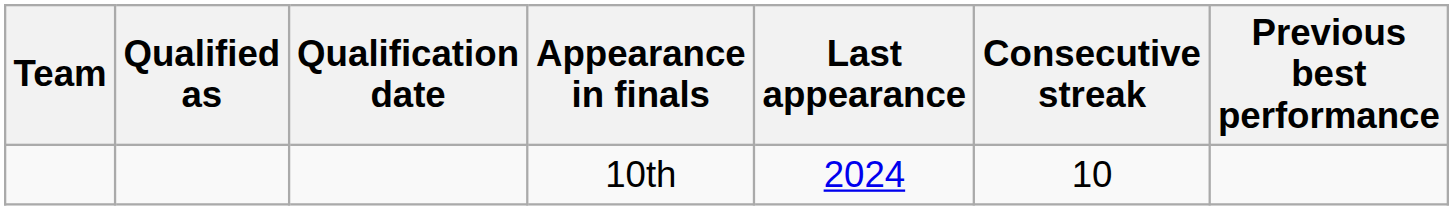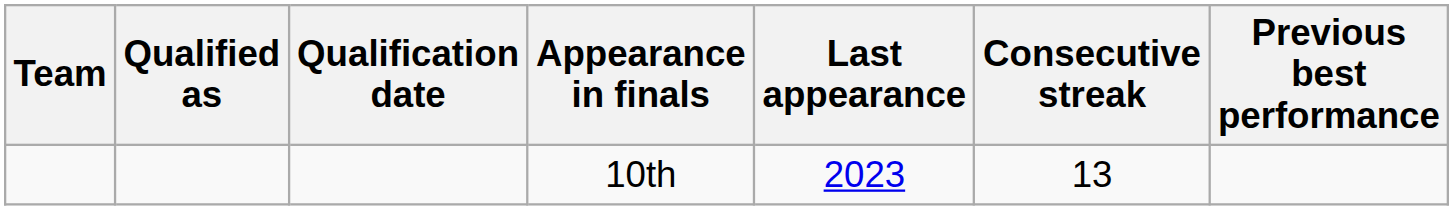 <table class="wikitable sortable" style="text-align: center;">
 <tr>
 <th>Team</th>
 <th>Qualified as</th>
 <th>Qualification date</th>
 <th data-sort-type="number">Appearance<br>in finals</th>
 <th>Last<br>appearance</th>
 <th>Consecutive<br>streak</th>
 <th>Previous best performance</th>
 </tr>
 <tr>
 <td align=left></td>
 <td></td>
 <td></td>
 <td>10th</td>
-<td><a href='#'>2024</a></td>
-<td>10</td>
+<td><a href='#'>2023</a></td>
+<td>13</td>
 <td align=left></td>
 </tr>
 </table>
